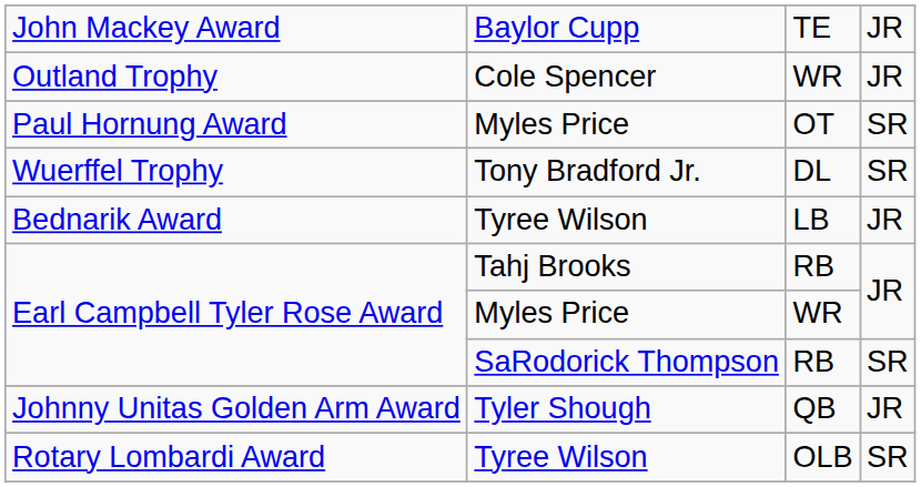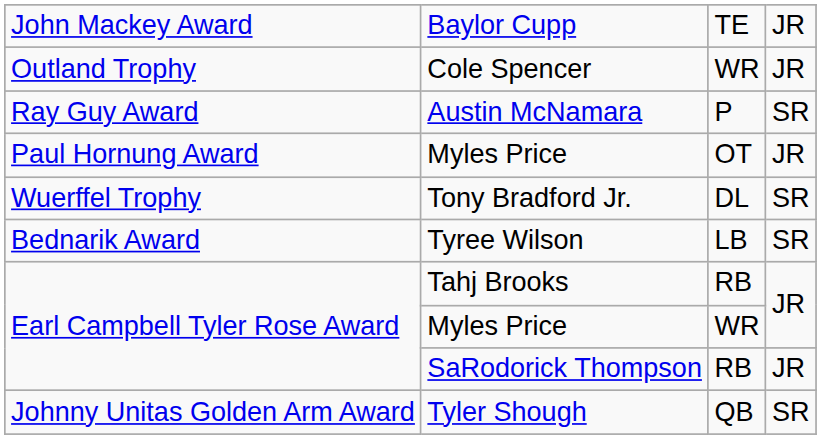 <table class="wikitable">
 <tr>
 <td><a href='#'>John Mackey Award</a></td>
 <td><a href='#'>Baylor Cupp</a></td>
 <td>TE</td>
 <td>JR</td>
 </tr>
 <tr>
 <td><a href='#'>Outland Trophy</a></td>
 <td>Cole Spencer</td>
 <td>WR</td>
 <td>JR</td>
 </tr>
 <tr>
+<td><a href='#'>Ray Guy Award</a></td>
+<td><a href='#'>Austin McNamara</a></td>
+<td>P</td>
+<td>SR</td>
+</tr>
+<tr>
 <td><a href='#'>Paul Hornung Award</a></td>
 <td>Myles Price</td>
 <td>OT</td>
-<td>SR</td>
+<td>JR</td>
 </tr>
 <tr>
 <td><a href='#'>Wuerffel Trophy</a></td>
 <td>Tony Bradford Jr.</td>
 <td>DL</td>
 <td>SR</td>
 </tr>
 <tr>
 <td><a href='#'>Bednarik Award</a></td>
 <td>Tyree Wilson</td>
 <td>LB</td>
-<td>JR</td>
+<td>SR</td>
 </tr>
 <tr>
 <td rowspan="3"><a href='#'>Earl Campbell Tyler Rose Award</a></td>
 <td>Tahj Brooks</td>
 <td>RB</td>
 <td rowspan="2">JR</td>
 </tr>
 <tr>
 <td>Myles Price</td>
 <td>WR</td>
 </tr>
 <tr>
 <td><a href='#'>SaRodorick Thompson</a></td>
 <td>RB</td>
-<td>SR</td>
+<td>JR</td>
 </tr>
 <tr>
 <td><a href='#'>Johnny Unitas Golden Arm Award</a></td>
 <td><a href='#'>Tyler Shough</a></td>
 <td>QB</td>
-<td>JR</td>
-</tr>
-<tr>
-<td><a href='#'>Rotary Lombardi Award</a></td>
-<td><a href='#'>Tyree Wilson</a></td>
-<td>OLB</td>
 <td>SR</td>
 </tr>
 </table>
